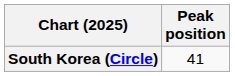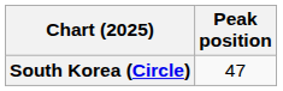 <table class="wikitable plainrowheaders" style="text-align:center">
 <tr>
 <th scope="col">Chart (2025)</th>
 <th scope="col">Peak<br>position</th>
 </tr>
 <tr>
 <th scope="row">South Korea (<a href='#'>Circle</a>)</th>
-<td>41</td>
+<td>47</td>
 </tr>
 </table>
